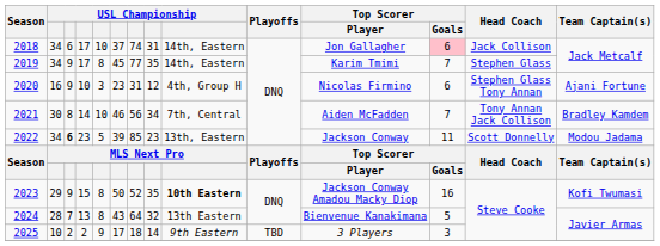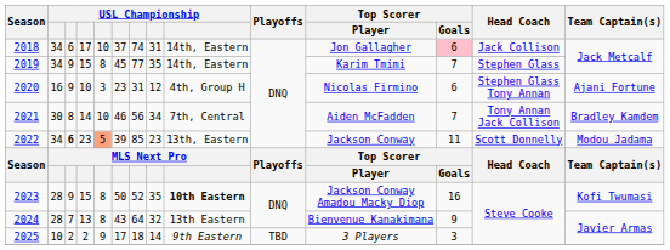 <table class="wikitable" style="text-align: center">
 <tr>
 <th scope="col" rowspan="2">Season</th>
 <th colspan=8 class="unsortable"><a href='#'>USL Championship</a></th>
 <th scope="col" rowspan="2" class="unsortable">Playoffs</th>
 <th scope="col" colspan="2" class="unsortable">Top Scorer</th>
 <th scope="col" rowspan="2" class="unsortable">Head Coach</th>
 <th scope="col" rowspan="2" class="unsortable">Team Captain(s)</th>
 </tr>
 <tr>
 <th></th>
 <th></th>
 <th></th>
 <th></th>
 <th></th>
 <th></th>
 <th></th>
 <th></th>
 <th class="unsortable">Player</th>
 <th class="unsortable">Goals</th>
 </tr>
 <tr>
 <td><a href='#'>2018</a></td>
 <td>34</td>
 <td>6</td>
 <td>17</td>
 <td>10</td>
 <td>37</td>
 <td>74</td>
 <td>31</td>
 <td>14th, Eastern</td>
 <td rowspan=5>DNQ</td>
 <td> <a href='#'>Jon Gallagher</a></td>
 <td style="background: pink;">6</td>
 <td> <a href='#'>Jack Collison</a></td>
 <td rowspan=2> <a href='#'>Jack Metcalf</a></td>
 </tr>
 <tr>
 <td><a href='#'>2019</a></td>
 <td>34</td>
 <td>9</td>
-<td>17</td>
+<td>15</td>
 <td>8</td>
 <td>45</td>
 <td>77</td>
 <td>35</td>
 <td>14th, Eastern</td>
 <td> <a href='#'>Karim Tmimi</a></td>
 <td>7</td>
 <td> <a href='#'>Stephen Glass</a></td>
 </tr>
 <tr>
 <td><a href='#'>2020</a></td>
 <td>16</td>
 <td>9</td>
 <td>10</td>
 <td>3</td>
 <td>23</td>
 <td>31</td>
 <td>12</td>
 <td>4th, Group H</td>
 <td> <a href='#'>Nicolas Firmino</a></td>
 <td>6</td>
 <td> <a href='#'>Stephen Glass</a><br> <a href='#'>Tony Annan</a></td>
 <td> <a href='#'>Ajani Fortune</a></td>
 </tr>
 <tr>
 <td><a href='#'>2021</a></td>
 <td>30</td>
 <td>8</td>
 <td>14</td>
 <td>10</td>
 <td>46</td>
 <td>56</td>
 <td>34</td>
 <td>7th, Central</td>
 <td> <a href='#'>Aiden McFadden</a></td>
 <td>7</td>
 <td> <a href='#'>Tony Annan</a><br> <a href='#'>Jack Collison</a></td>
 <td> <a href='#'>Bradley Kamdem</a></td>
 </tr>
 <tr>
 <td><a href='#'>2022</a></td>
 <td>34</td>
 <td><strong>6</strong></td>
 <td>23</td>
-<td>5</td>
+<td style="background: lightsalmon;">5</td>
 <td>39</td>
 <td>85</td>
 <td>23</td>
 <td>13th, Eastern</td>
 <td> <a href='#'>Jackson Conway</a></td>
 <td>11</td>
 <td> <a href='#'>Scott Donnelly</a></td>
 <td> <a href='#'>Modou Jadama</a></td>
 </tr>
 <tr>
 <th scope="col" rowspan="2">Season</th>
 <th colspan=8 class="unsortable"><a href='#'>MLS Next Pro</a></th>
 <th scope="col" rowspan="2" class="unsortable">Playoffs</th>
 <th scope="col" colspan="2" class="unsortable">Top Scorer</th>
 <th scope="col" rowspan="2" class="unsortable">Head Coach</th>
 <th scope="col" rowspan="2" class="unsortable">Team Captain(s)</th>
 </tr>
 <tr>
 <th></th>
 <th></th>
 <th></th>
 <th></th>
 <th></th>
 <th></th>
 <th></th>
 <th></th>
 <th class="unsortable">Player</th>
 <th class="unsortable">Goals</th>
 </tr>
 <tr>
 <td><a href='#'>2023</a></td>
-<td>29</td>
+<td>28</td>
 <td>9</td>
 <td>15</td>
 <td>8</td>
 <td>50</td>
 <td>52</td>
 <td>35</td>
 <td><strong>10th Eastern</strong></td>
 <td rowspan=2>DNQ</td>
 <td> <a href='#'>Jackson Conway</a> <br>  <a href='#'>Amadou Macky Diop</a></td>
 <td>16</td>
 <td rowspan=3> <a href='#'>Steve Cooke</a></td>
 <td> <a href='#'>Kofi Twumasi</a></td>
 </tr>
 <tr>
 <td><a href='#'>2024</a></td>
 <td>28</td>
 <td>7</td>
 <td>13</td>
 <td>8</td>
 <td>43</td>
 <td>64</td>
 <td>32</td>
 <td>13th Eastern</td>
 <td> <a href='#'>Bienvenue Kanakimana</a></td>
-<td>5</td>
+<td>9</td>
 <td rowspan=2> <a href='#'>Javier Armas</a></td>
 </tr>
 <tr>
 <td><a href='#'>2025</a></td>
 <td>10</td>
 <td>2</td>
 <td>2</td>
 <td>9</td>
 <td>17</td>
 <td>18</td>
 <td>14</td>
 <td><em>9th Eastern</em></td>
 <td>TBD</td>
 <td><em>3 Players</em></td>
 <td>3</td>
 </tr>
 <tr>
 </tr>
 </table>
